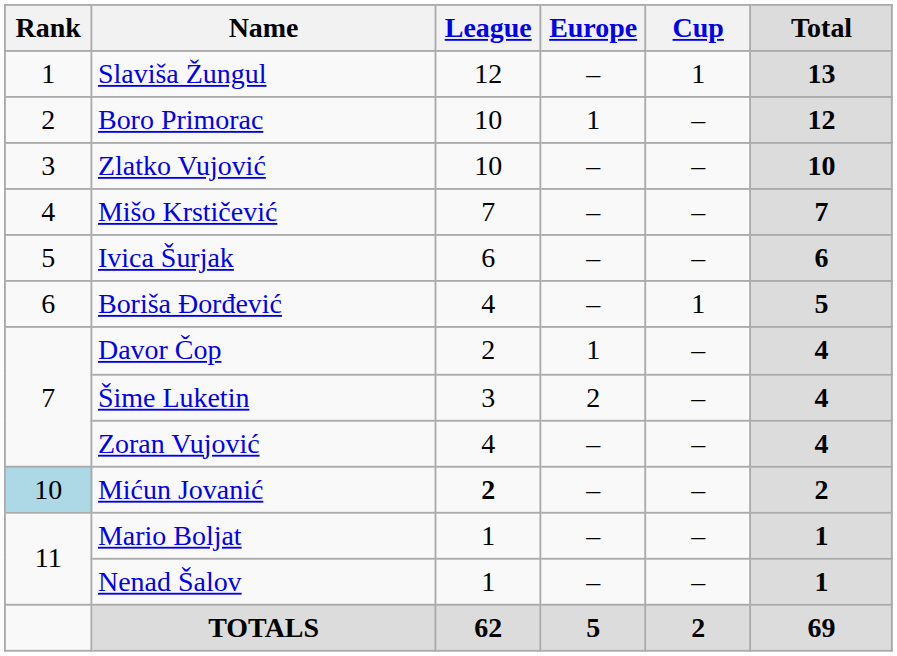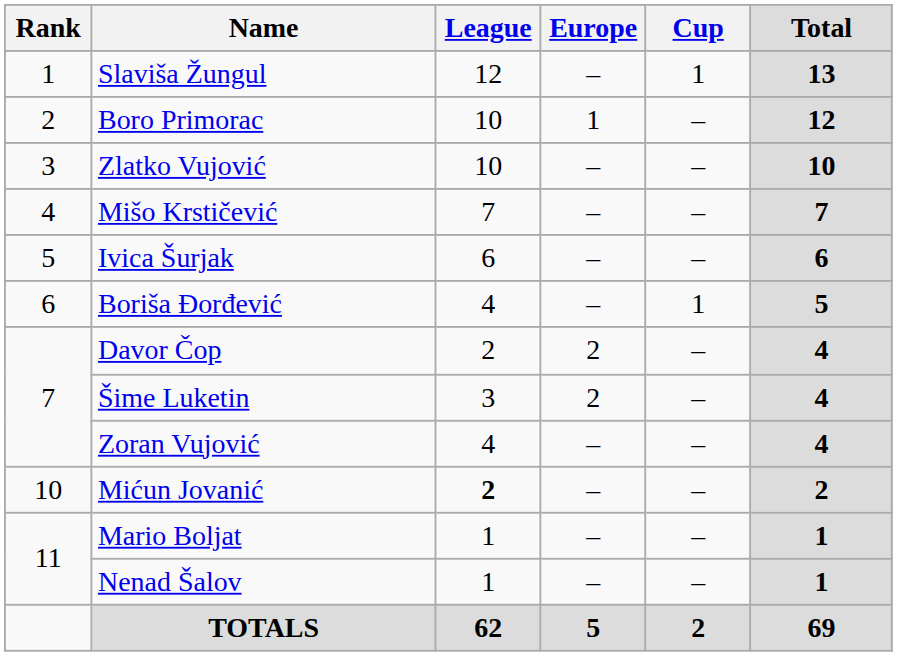 <table class="wikitable" style="font-size: 95%; text-align: center;">
 <tr>
 <th width=40>Rank</th>
 <th width=180>Name</th>
 <th width=50><a href='#'>League</a></th>
 <th width=50><a href='#'>Europe</a></th>
 <th width=50><a href='#'>Cup</a></th>
 <th width=70 style="background: #DCDCDC">Total</th>
 </tr>
 <tr>
 <td rowspan=1>1</td>
 <td style="text-align:left;"> <a href='#'>Slaviša Žungul</a></td>
 <td>12</td>
 <td>–</td>
 <td>1</td>
 <th style="background: #DCDCDC">13</th>
 </tr>
 <tr>
 <td rowspan=1>2</td>
 <td style="text-align:left;"> <a href='#'>Boro Primorac</a></td>
 <td>10</td>
 <td>1</td>
 <td>–</td>
 <th style="background: #DCDCDC">12</th>
 </tr>
 <tr>
 <td rowspan=1>3</td>
 <td style="text-align:left;"> <a href='#'>Zlatko Vujović</a></td>
 <td>10</td>
 <td>–</td>
 <td>–</td>
 <th style="background: #DCDCDC">10</th>
 </tr>
 <tr>
 <td rowspan=1>4</td>
 <td style="text-align:left;"> <a href='#'>Mišo Krstičević</a></td>
 <td>7</td>
 <td>–</td>
 <td>–</td>
 <th style="background: #DCDCDC">7</th>
 </tr>
 <tr>
 <td rowspan=1>5</td>
 <td style="text-align:left;"> <a href='#'>Ivica Šurjak</a></td>
 <td>6</td>
 <td>–</td>
 <td>–</td>
 <th style="background: #DCDCDC">6</th>
 </tr>
 <tr>
 <td rowspan=1>6</td>
 <td style="text-align:left;"> <a href='#'>Boriša Đorđević</a></td>
 <td>4</td>
 <td>–</td>
 <td>1</td>
 <th style="background: #DCDCDC">5</th>
 </tr>
 <tr>
 <td rowspan=3>7</td>
 <td style="text-align:left;"> <a href='#'>Davor Čop</a></td>
 <td>2</td>
-<td>1</td>
+<td>2</td>
 <td>–</td>
 <th style="background: #DCDCDC">4</th>
 </tr>
 <tr>
 <td style="text-align:left;"> <a href='#'>Šime Luketin</a></td>
 <td>3</td>
 <td>2</td>
 <td>–</td>
 <th style="background: #DCDCDC">4</th>
 </tr>
 <tr>
 <td style="text-align:left;"> <a href='#'>Zoran Vujović</a></td>
 <td>4</td>
 <td>–</td>
 <td>–</td>
 <th style="background: #DCDCDC">4</th>
 </tr>
 <tr>
-<td rowspan=1 style="background: lightblue;">10</td>
+<td rowspan=1>10</td>
 <td style="text-align:left;"> <a href='#'>Mićun Jovanić</a></td>
 <td><strong>2</strong></td>
 <td>–</td>
 <td>–</td>
 <th style="background: #DCDCDC">2</th>
 </tr>
 <tr>
 <td rowspan=2>11</td>
 <td style="text-align:left;"> <a href='#'>Mario Boljat</a></td>
 <td>1</td>
 <td>–</td>
 <td>–</td>
 <th style="background: #DCDCDC">1</th>
 </tr>
 <tr>
 <td style="text-align:left;"> <a href='#'>Nenad Šalov</a></td>
 <td>1</td>
 <td>–</td>
 <td>–</td>
 <th style="background: #DCDCDC">1</th>
 </tr>
 <tr>
 <td></td>
 <th style="background: #DCDCDC">TOTALS</th>
 <th style="background: #DCDCDC">62</th>
 <th style="background: #DCDCDC">5</th>
 <th style="background: #DCDCDC">2</th>
 <th style="background: #DCDCDC">69</th>
 </tr>
 </table>
